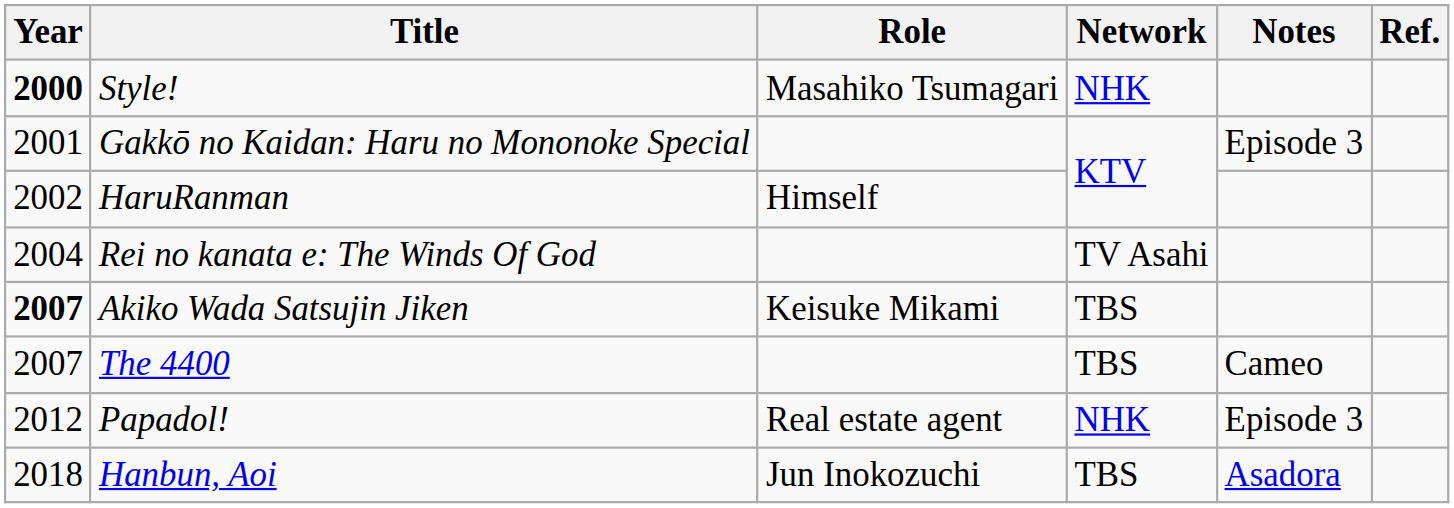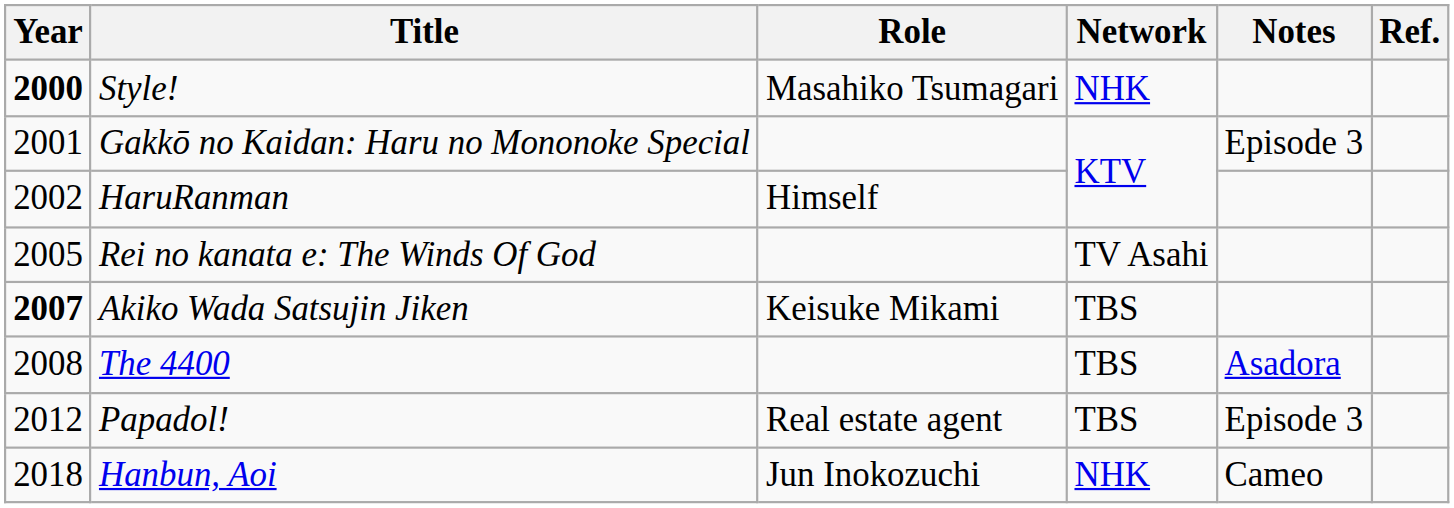 <table class="wikitable">
 <tr>
 <th>Year</th>
 <th>Title</th>
 <th>Role</th>
 <th>Network</th>
 <th>Notes</th>
 <th>Ref.</th>
 </tr>
 <tr>
 <td><strong>2000</strong></td>
 <td><em>Style!</em></td>
 <td>Masahiko Tsumagari</td>
 <td><a href='#'>NHK</a></td>
 <td></td>
 <td></td>
 </tr>
 <tr>
 <td>2001</td>
 <td><em>Gakkō no Kaidan: Haru no Mononoke Special</em></td>
 <td></td>
 <td rowspan="2"><a href='#'>KTV</a></td>
 <td>Episode 3</td>
 <td></td>
 </tr>
 <tr>
 <td>2002</td>
 <td><em>HaruRanman</em></td>
 <td>Himself</td>
 <td></td>
 <td></td>
 </tr>
 <tr>
-<td>2004</td>
+<td>2005</td>
 <td><em>Rei no kanata e: The Winds Of God</em></td>
 <td></td>
 <td>TV Asahi</td>
 <td></td>
 <td></td>
 </tr>
 <tr>
 <td><strong>2007</strong></td>
 <td><em>Akiko Wada Satsujin Jiken</em></td>
 <td>Keisuke Mikami</td>
 <td>TBS</td>
 <td></td>
 <td></td>
 </tr>
 <tr>
-<td>2007</td>
+<td>2008</td>
 <td><em><a href='#'>The 4400</a></em></td>
 <td></td>
 <td>TBS</td>
-<td>Cameo</td>
+<td><a href='#'>Asadora</a></td>
 <td></td>
 </tr>
 <tr>
 <td>2012</td>
 <td><em>Papadol!</em></td>
 <td>Real estate agent</td>
-<td><a href='#'>NHK</a></td>
+<td>TBS</td>
 <td>Episode 3</td>
 <td></td>
 </tr>
 <tr>
 <td>2018</td>
 <td><em><a href='#'>Hanbun, Aoi</a></em></td>
 <td>Jun Inokozuchi</td>
-<td>TBS</td>
-<td><a href='#'>Asadora</a></td>
+<td><a href='#'>NHK</a></td>
+<td>Cameo</td>
 <td></td>
 </tr>
 </table>
